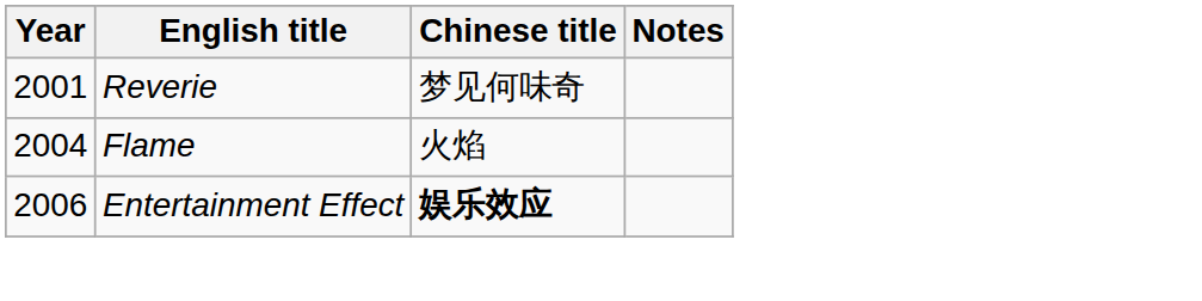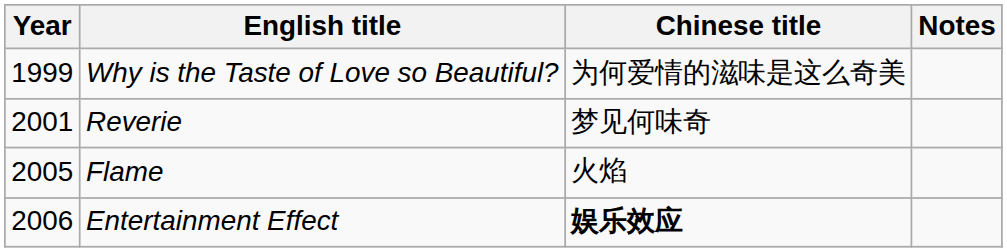 <table class="wikitable">
 <tr>
 <th>Year</th>
 <th>English title</th>
 <th>Chinese title</th>
 <th class="unsortable">Notes</th>
 </tr>
 <tr>
+<td>1999</td>
+<td><em>Why is the Taste of Love so Beautiful?</em></td>
+<td>为何爱情的滋味是这么奇美</td>
+<td></td>
+</tr>
+<tr>
 <td>2001</td>
 <td><em>Reverie</em></td>
 <td>梦见何味奇</td>
 <td></td>
 </tr>
 <tr>
-<td>2004</td>
+<td>2005</td>
 <td><em>Flame</em></td>
 <td>火焰</td>
 <td></td>
 </tr>
 <tr>
 <td>2006</td>
 <td><em>Entertainment Effect</em></td>
 <td><strong>娱乐效应</strong></td>
 <td></td>
 </tr>
 </table>
